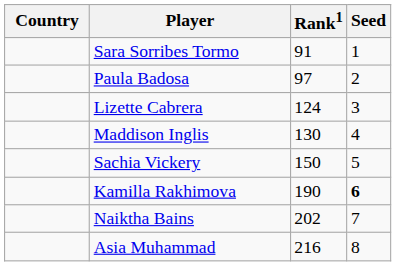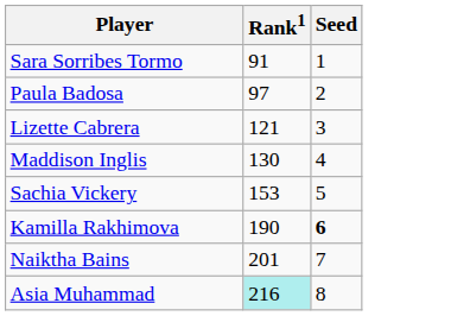 <table class="sortable wikitable">
 <tr>
-<th width="70">Country</th>
 <th width="175">Player</th>
 <th>Rank<sup>1</sup></th>
 <th>Seed</th>
 </tr>
 <tr>
-<td></td>
 <td><a href='#'>Sara Sorribes Tormo</a></td>
 <td>91</td>
 <td>1</td>
 </tr>
 <tr>
-<td></td>
 <td><a href='#'>Paula Badosa</a></td>
 <td>97</td>
 <td>2</td>
 </tr>
 <tr>
-<td></td>
 <td><a href='#'>Lizette Cabrera</a></td>
-<td>124</td>
+<td>121</td>
 <td>3</td>
 </tr>
 <tr>
-<td></td>
 <td><a href='#'>Maddison Inglis</a></td>
 <td>130</td>
 <td>4</td>
 </tr>
 <tr>
-<td></td>
 <td><a href='#'>Sachia Vickery</a></td>
-<td>150</td>
+<td>153</td>
 <td>5</td>
 </tr>
 <tr>
-<td></td>
 <td><a href='#'>Kamilla Rakhimova</a></td>
 <td>190</td>
 <td><strong>6</strong></td>
 </tr>
 <tr>
-<td></td>
 <td><a href='#'>Naiktha Bains</a></td>
-<td>202</td>
+<td>201</td>
 <td>7</td>
 </tr>
 <tr>
-<td></td>
 <td><a href='#'>Asia Muhammad</a></td>
-<td>216</td>
+<td style="background: paleturquoise;">216</td>
 <td>8</td>
 </tr>
 </table>
